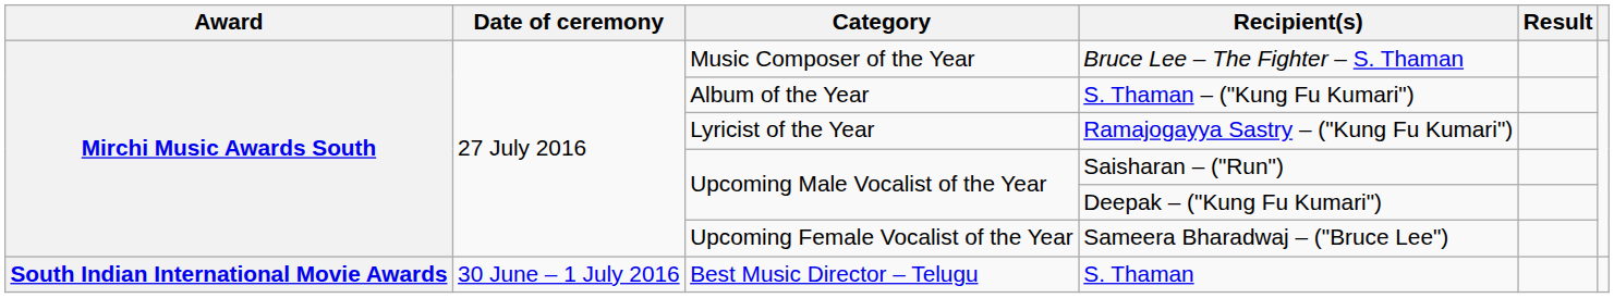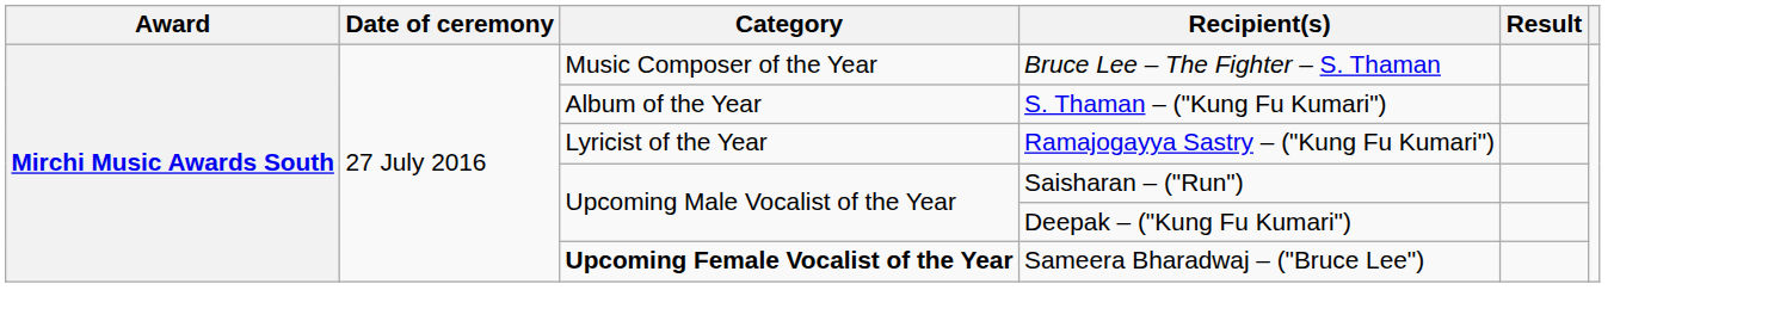 <table class="wikitable plainrowheaders sortable">
 <tr>
 <th scope="col">Award</th>
 <th scope="col">Date of ceremony</th>
 <th scope="col">Category</th>
 <th scope="col">Recipient(s)</th>
 <th scope="col" class="unsortable">Result</th>
 <th scope="col" class="unsortable"></th>
 </tr>
 <tr>
 <th rowspan="6" scope="row"><a href='#'>Mirchi Music Awards South</a></th>
 <td rowspan="6">27 July 2016</td>
 <td>Music Composer of the Year</td>
 <td><em>Bruce Lee – The Fighter</em> – <a href='#'>S. Thaman</a></td>
 <td></td>
 <td rowspan="6" style="text-align:center;"><br></td>
 </tr>
 <tr>
 <td>Album of the Year</td>
 <td><a href='#'>S. Thaman</a> – ("Kung Fu Kumari")</td>
 <td></td>
 </tr>
 <tr>
 <td>Lyricist of the Year</td>
 <td><a href='#'>Ramajogayya Sastry</a> – ("Kung Fu Kumari")</td>
 <td></td>
 </tr>
 <tr>
 <td rowspan="2">Upcoming Male Vocalist of the Year</td>
 <td>Saisharan – ("Run")</td>
 <td></td>
 </tr>
 <tr>
 <td>Deepak – ("Kung Fu Kumari")</td>
 <td></td>
 </tr>
 <tr>
-<td>Upcoming Female Vocalist of the Year</td>
+<td><strong>Upcoming Female Vocalist of the Year</strong></td>
 <td>Sameera Bharadwaj – ("Bruce Lee")</td>
 <td></td>
 </tr>
-<tr>
-<th scope="row"><a href='#'>South Indian International Movie Awards</a></th>
-<td><a href='#'>30 June – 1 July 2016</a></td>
-<td><a href='#'>Best Music Director – Telugu</a></td>
-<td><a href='#'>S. Thaman</a></td>
-<td></td>
-<td style="text-align:center;"></td>
-</tr>
 </table>
